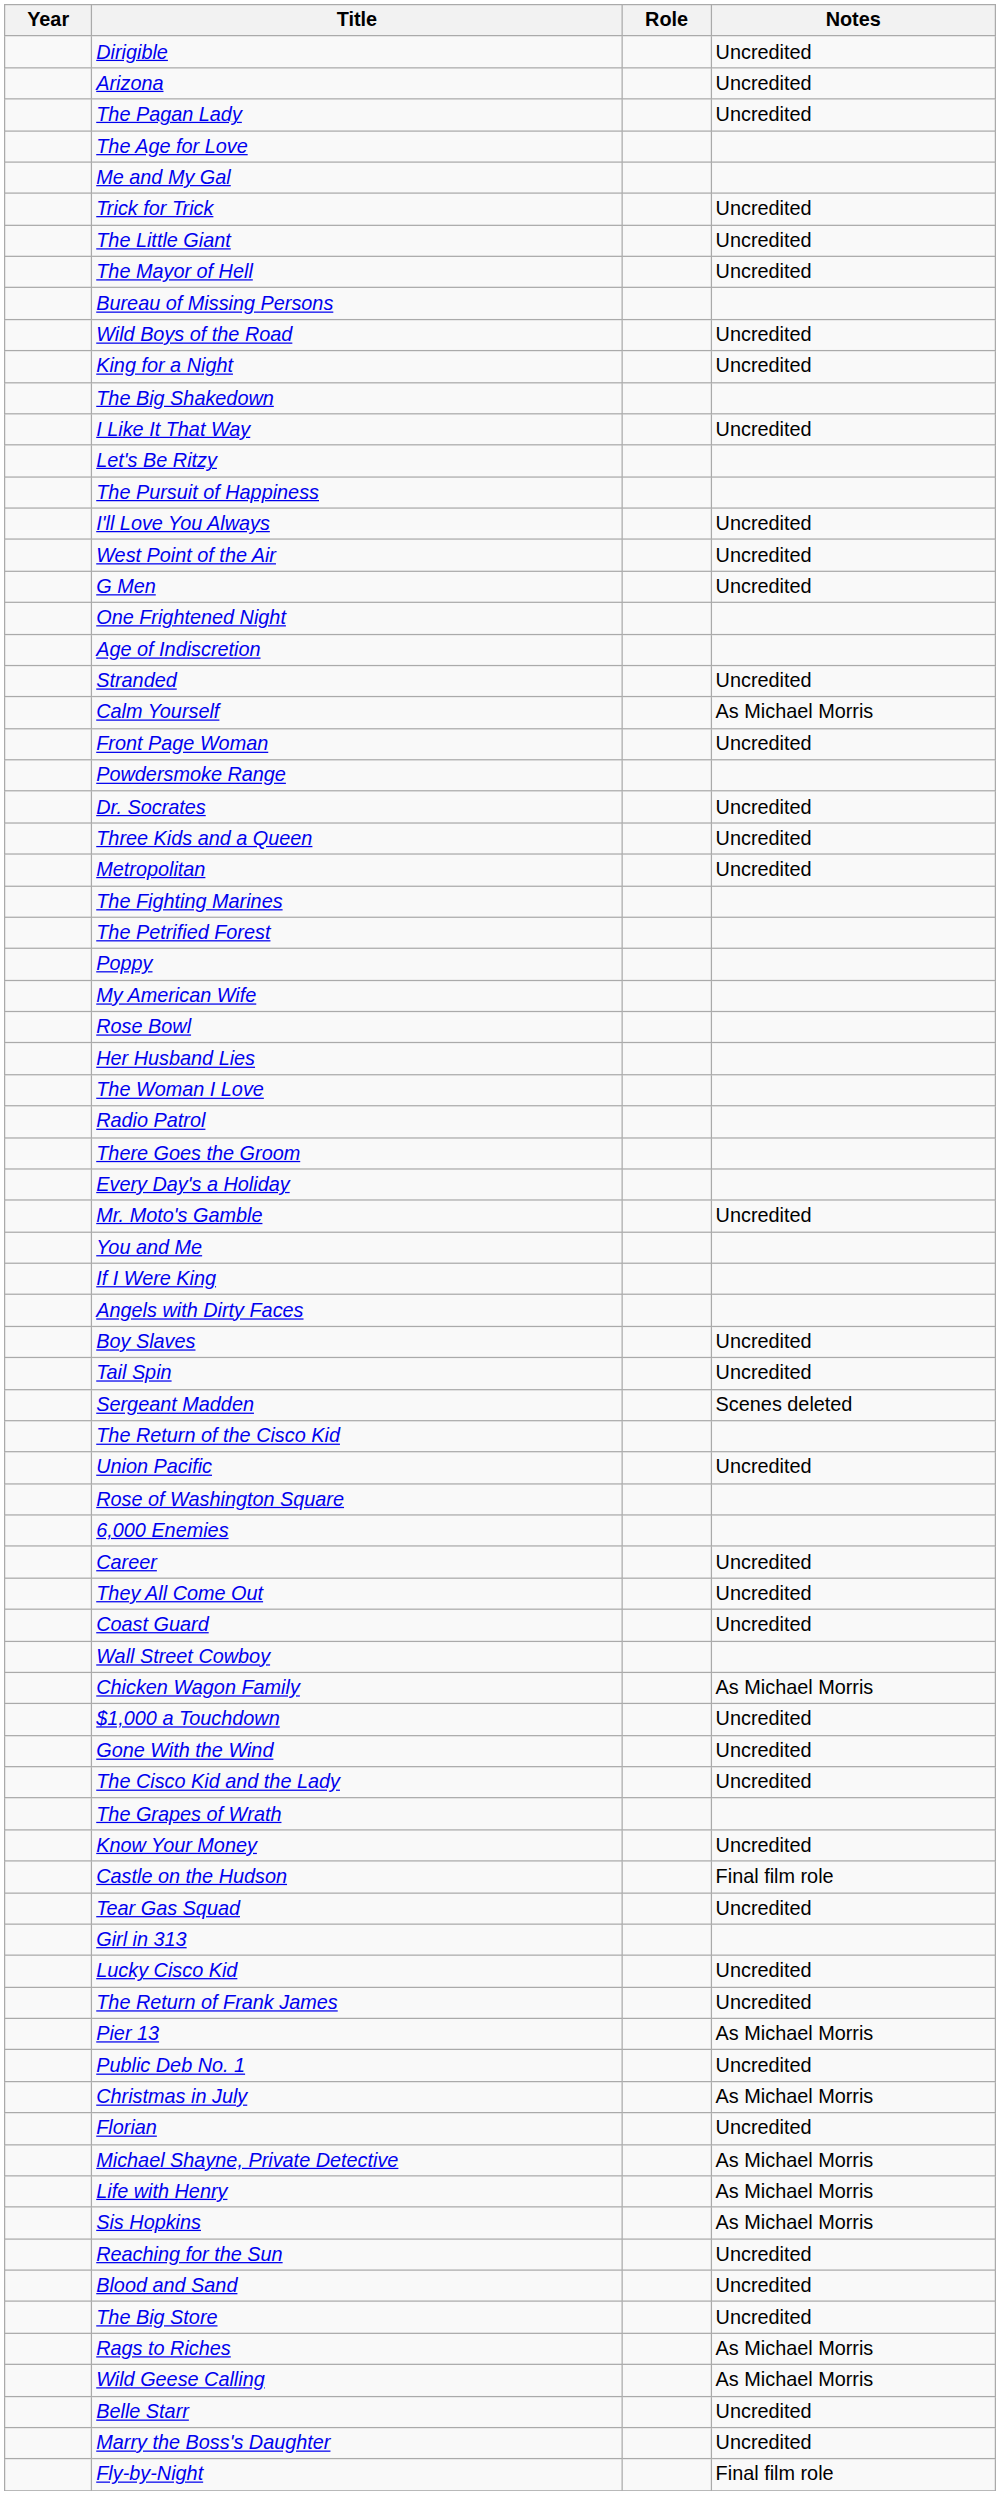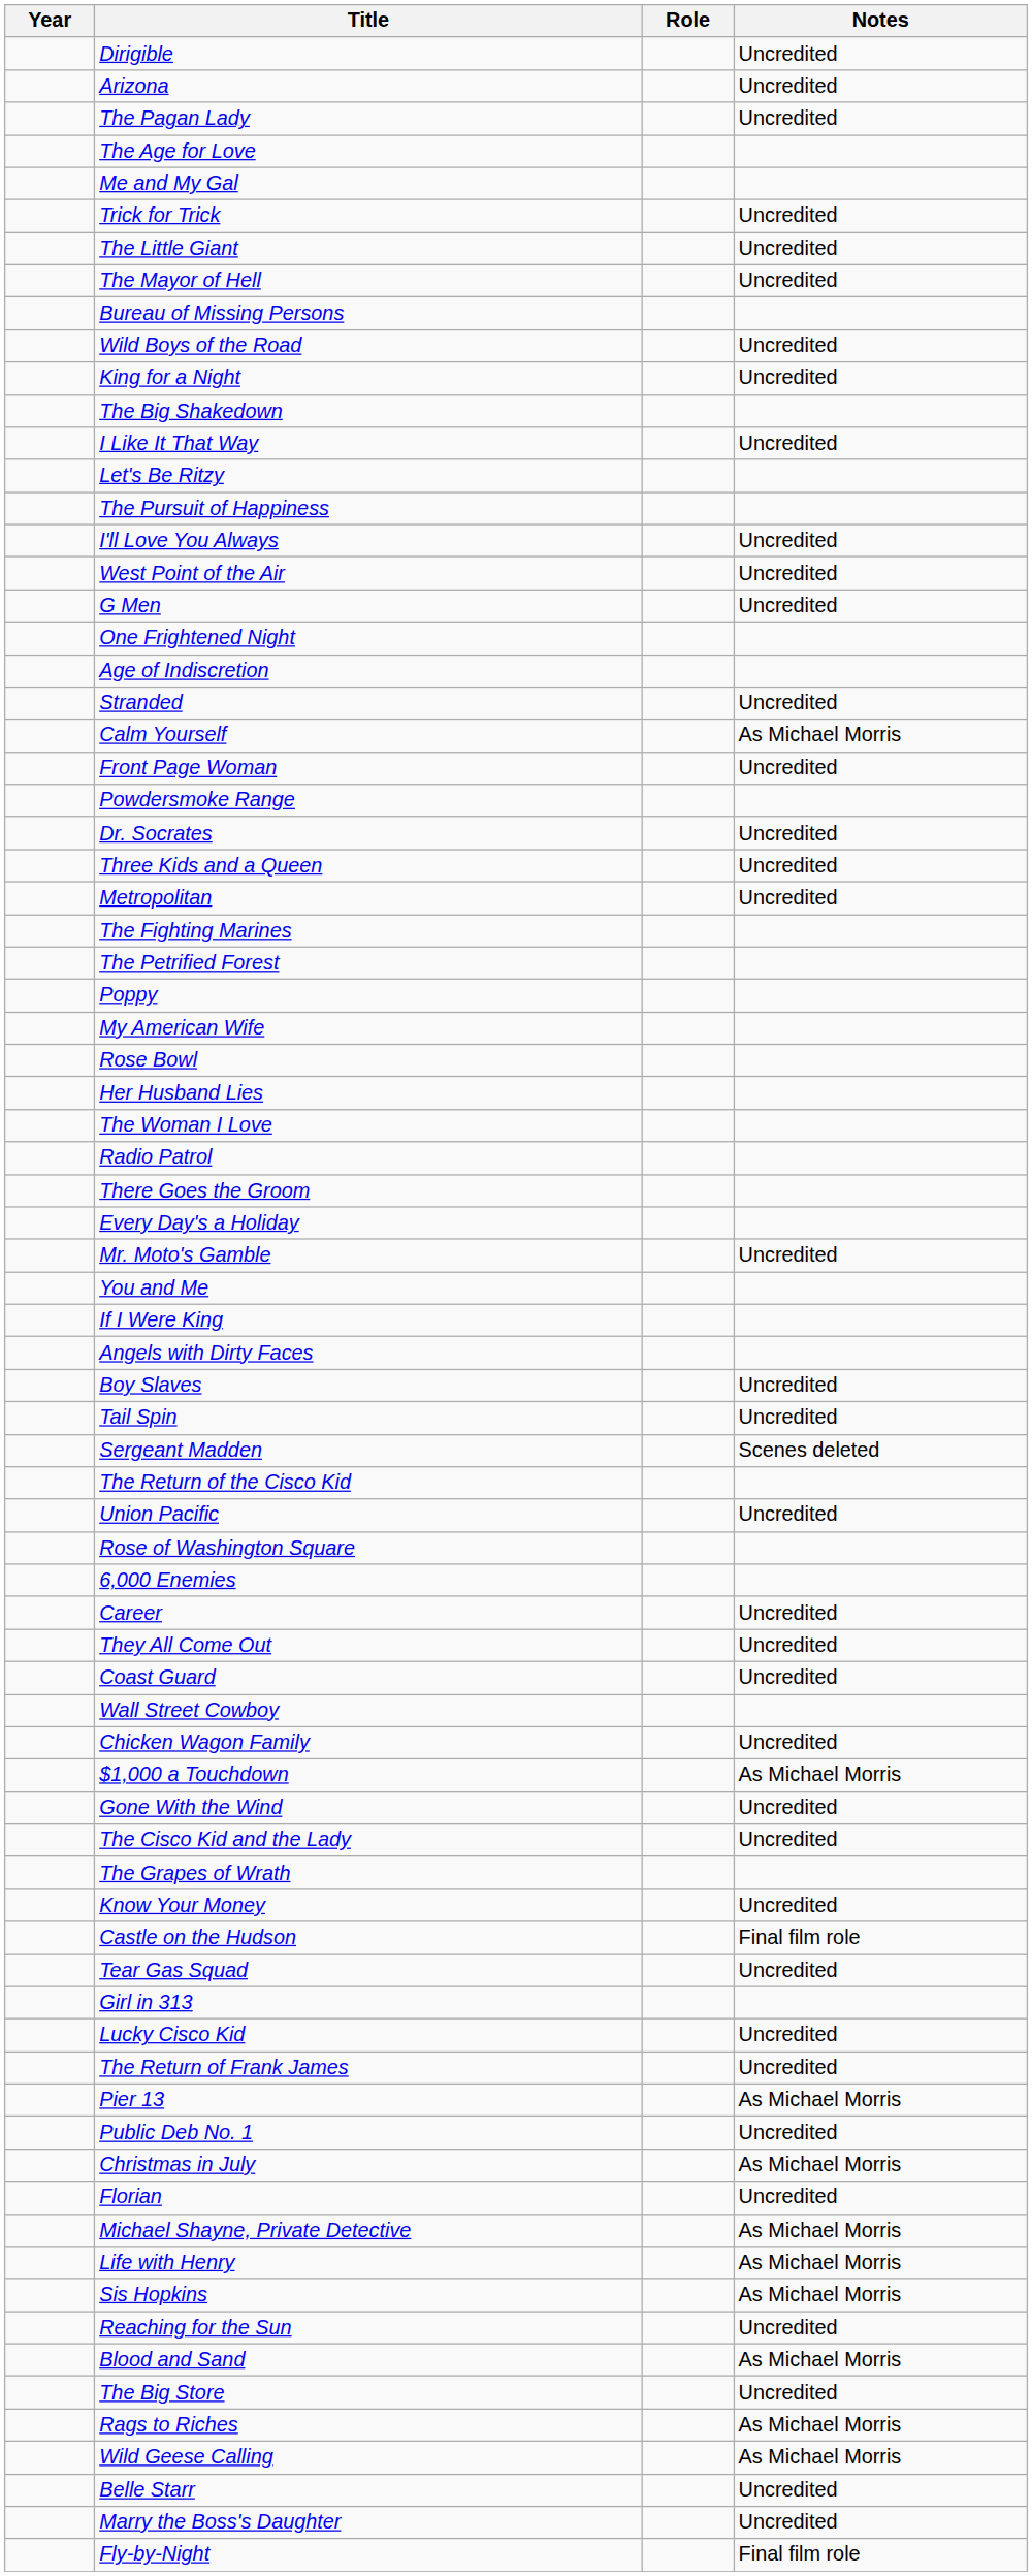 <table class="wikitable sortable plainrowheaders" style="min-width:50em">
 <tr>
 <th>Year</th>
 <th>Title</th>
 <th>Role</th>
 <th>Notes</th>
 </tr>
 <tr>
 <td></td>
 <td><em><a href='#'>Dirigible</a></em> </td>
 <td></td>
 <td>Uncredited</td>
 </tr>
 <tr>
 <td></td>
 <td><em><a href='#'>Arizona</a></em> </td>
 <td></td>
 <td>Uncredited</td>
 </tr>
 <tr>
 <td></td>
 <td><em><a href='#'>The Pagan Lady</a></em> </td>
 <td></td>
 <td>Uncredited</td>
 </tr>
 <tr>
 <td></td>
 <td><em><a href='#'>The Age for Love</a></em> </td>
 <td></td>
 <td></td>
 </tr>
 <tr>
 <td></td>
 <td><em><a href='#'>Me and My Gal</a></em> </td>
 <td></td>
 <td></td>
 </tr>
 <tr>
 <td></td>
 <td><em><a href='#'>Trick for Trick</a></em> </td>
 <td></td>
 <td>Uncredited</td>
 </tr>
 <tr>
 <td></td>
 <td><em><a href='#'>The Little Giant</a></em> </td>
 <td></td>
 <td>Uncredited</td>
 </tr>
 <tr>
 <td></td>
 <td><em><a href='#'>The Mayor of Hell</a></em> </td>
 <td></td>
 <td>Uncredited</td>
 </tr>
 <tr>
 <td></td>
 <td><em><a href='#'>Bureau of Missing Persons</a></em> </td>
 <td></td>
 <td></td>
 </tr>
 <tr>
 <td></td>
 <td><em><a href='#'>Wild Boys of the Road</a></em> </td>
 <td></td>
 <td>Uncredited</td>
 </tr>
 <tr>
 <td></td>
 <td><em><a href='#'>King for a Night</a></em> </td>
 <td></td>
 <td>Uncredited</td>
 </tr>
 <tr>
 <td></td>
 <td><em><a href='#'>The Big Shakedown</a></em> </td>
 <td></td>
 <td></td>
 </tr>
 <tr>
 <td></td>
 <td><em><a href='#'>I Like It That Way</a></em> </td>
 <td></td>
 <td>Uncredited</td>
 </tr>
 <tr>
 <td></td>
 <td><em><a href='#'>Let's Be Ritzy</a></em> </td>
 <td></td>
 <td></td>
 </tr>
 <tr>
 <td></td>
 <td><em><a href='#'>The Pursuit of Happiness</a></em> </td>
 <td></td>
 <td></td>
 </tr>
 <tr>
 <td></td>
 <td><em><a href='#'>I'll Love You Always</a></em> </td>
 <td></td>
 <td>Uncredited</td>
 </tr>
 <tr>
 <td></td>
 <td><em><a href='#'>West Point of the Air</a></em> </td>
 <td></td>
 <td>Uncredited</td>
 </tr>
 <tr>
 <td></td>
 <td><em><a href='#'>G Men</a></em> </td>
 <td></td>
 <td>Uncredited</td>
 </tr>
 <tr>
 <td></td>
 <td><em><a href='#'>One Frightened Night</a></em> </td>
 <td></td>
 <td></td>
 </tr>
 <tr>
 <td></td>
 <td><em><a href='#'>Age of Indiscretion</a></em> </td>
 <td></td>
 <td></td>
 </tr>
 <tr>
 <td></td>
 <td><em><a href='#'>Stranded</a></em> </td>
 <td></td>
 <td>Uncredited</td>
 </tr>
 <tr>
 <td></td>
 <td><em><a href='#'>Calm Yourself</a></em> </td>
 <td></td>
 <td>As Michael Morris</td>
 </tr>
 <tr>
 <td></td>
 <td><em><a href='#'>Front Page Woman</a></em> </td>
 <td></td>
 <td>Uncredited</td>
 </tr>
 <tr>
 <td></td>
 <td><em><a href='#'>Powdersmoke Range</a></em> </td>
 <td></td>
 <td></td>
 </tr>
 <tr>
 <td></td>
 <td><em><a href='#'>Dr. Socrates</a></em> </td>
 <td></td>
 <td>Uncredited</td>
 </tr>
 <tr>
 <td></td>
 <td><em><a href='#'>Three Kids and a Queen</a></em> </td>
 <td></td>
 <td>Uncredited</td>
 </tr>
 <tr>
 <td></td>
 <td><em><a href='#'>Metropolitan</a></em> </td>
 <td></td>
 <td>Uncredited</td>
 </tr>
 <tr>
 <td></td>
 <td><em><a href='#'>The Fighting Marines</a></em> </td>
 <td></td>
 <td></td>
 </tr>
 <tr>
 <td></td>
 <td><em><a href='#'>The Petrified Forest</a></em> </td>
 <td></td>
 <td></td>
 </tr>
 <tr>
 <td></td>
 <td><em><a href='#'>Poppy</a></em> </td>
 <td></td>
 <td></td>
 </tr>
 <tr>
 <td></td>
 <td><em><a href='#'>My American Wife</a></em> </td>
 <td></td>
 <td></td>
 </tr>
 <tr>
 <td></td>
 <td><em><a href='#'>Rose Bowl</a></em> </td>
 <td></td>
 <td></td>
 </tr>
 <tr>
 <td></td>
 <td><em><a href='#'>Her Husband Lies</a></em> </td>
 <td></td>
 <td></td>
 </tr>
 <tr>
 <td></td>
 <td><em><a href='#'>The Woman I Love</a></em> </td>
 <td></td>
 <td></td>
 </tr>
 <tr>
 <td></td>
 <td><em><a href='#'>Radio Patrol</a></em> </td>
 <td></td>
 <td></td>
 </tr>
 <tr>
 <td></td>
 <td><em><a href='#'>There Goes the Groom</a></em> </td>
 <td></td>
 <td></td>
 </tr>
 <tr>
 <td></td>
 <td><em><a href='#'>Every Day's a Holiday</a></em> </td>
 <td></td>
 <td></td>
 </tr>
 <tr>
 <td></td>
 <td><em><a href='#'>Mr. Moto's Gamble</a></em> </td>
 <td></td>
 <td>Uncredited</td>
 </tr>
 <tr>
 <td></td>
 <td><em><a href='#'>You and Me</a></em> </td>
 <td></td>
 <td></td>
 </tr>
 <tr>
 <td></td>
 <td><em><a href='#'>If I Were King</a></em> </td>
 <td></td>
 <td></td>
 </tr>
 <tr>
 <td></td>
 <td><em><a href='#'>Angels with Dirty Faces</a></em> </td>
 <td></td>
 <td></td>
 </tr>
 <tr>
 <td></td>
 <td><em><a href='#'>Boy Slaves</a></em> </td>
 <td></td>
 <td>Uncredited</td>
 </tr>
 <tr>
 <td></td>
 <td><em><a href='#'>Tail Spin</a></em> </td>
 <td></td>
 <td>Uncredited</td>
 </tr>
 <tr>
 <td></td>
 <td><em><a href='#'>Sergeant Madden</a></em> </td>
 <td></td>
 <td>Scenes deleted</td>
 </tr>
 <tr>
 <td></td>
 <td><em><a href='#'>The Return of the Cisco Kid</a></em> </td>
 <td></td>
 <td></td>
 </tr>
 <tr>
 <td></td>
 <td><em><a href='#'>Union Pacific</a></em> </td>
 <td></td>
 <td>Uncredited</td>
 </tr>
 <tr>
 <td></td>
 <td><em><a href='#'>Rose of Washington Square</a></em> </td>
 <td></td>
 <td></td>
 </tr>
 <tr>
 <td></td>
 <td><em><a href='#'>6,000 Enemies</a></em> </td>
 <td></td>
 <td></td>
 </tr>
 <tr>
 <td></td>
 <td><em><a href='#'>Career</a></em> </td>
 <td></td>
 <td>Uncredited</td>
 </tr>
 <tr>
 <td></td>
 <td><em><a href='#'>They All Come Out</a></em> </td>
 <td></td>
 <td>Uncredited</td>
 </tr>
 <tr>
 <td></td>
 <td><em><a href='#'>Coast Guard</a></em> </td>
 <td></td>
 <td>Uncredited</td>
 </tr>
 <tr>
 <td></td>
 <td><em><a href='#'>Wall Street Cowboy</a></em> </td>
 <td></td>
 <td></td>
 </tr>
 <tr>
 <td></td>
 <td><em><a href='#'>Chicken Wagon Family</a></em> </td>
 <td></td>
-<td>As Michael Morris</td>
+<td>Uncredited</td>
 </tr>
 <tr>
 <td></td>
 <td><em><a href='#'>$1,000 a Touchdown</a></em> </td>
 <td></td>
-<td>Uncredited</td>
+<td>As Michael Morris</td>
 </tr>
 <tr>
 <td></td>
 <td><em><a href='#'>Gone With the Wind</a></em> </td>
 <td></td>
 <td>Uncredited</td>
 </tr>
 <tr>
 <td></td>
 <td><em><a href='#'>The Cisco Kid and the Lady</a></em> </td>
 <td></td>
 <td>Uncredited</td>
 </tr>
 <tr>
 <td></td>
 <td><em><a href='#'>The Grapes of Wrath</a></em> </td>
 <td></td>
 <td></td>
 </tr>
 <tr>
 <td></td>
 <td><em><a href='#'>Know Your Money</a></em> </td>
 <td></td>
 <td>Uncredited</td>
 </tr>
 <tr>
 <td></td>
 <td><em><a href='#'>Castle on the Hudson</a></em> </td>
 <td></td>
 <td>Final film role</td>
 </tr>
 <tr>
 <td></td>
 <td><em><a href='#'>Tear Gas Squad</a></em> </td>
 <td></td>
 <td>Uncredited</td>
 </tr>
 <tr>
 <td></td>
 <td><em><a href='#'>Girl in 313</a></em> </td>
 <td></td>
 <td></td>
 </tr>
 <tr>
 <td></td>
 <td><em><a href='#'>Lucky Cisco Kid</a></em> </td>
 <td></td>
 <td>Uncredited</td>
 </tr>
 <tr>
 <td></td>
 <td><em><a href='#'>The Return of Frank James</a></em> </td>
 <td></td>
 <td>Uncredited</td>
 </tr>
 <tr>
 <td></td>
 <td><em><a href='#'>Pier 13</a></em> </td>
 <td></td>
 <td>As Michael Morris</td>
 </tr>
 <tr>
 <td></td>
 <td><em><a href='#'>Public Deb No. 1</a></em> </td>
 <td></td>
 <td>Uncredited</td>
 </tr>
 <tr>
 <td></td>
 <td><em><a href='#'>Christmas in July</a></em> </td>
 <td></td>
 <td>As Michael Morris</td>
 </tr>
 <tr>
 <td></td>
 <td><em><a href='#'>Florian</a></em> </td>
 <td></td>
 <td>Uncredited</td>
 </tr>
 <tr>
 <td></td>
 <td><em><a href='#'>Michael Shayne, Private Detective</a></em> </td>
 <td></td>
 <td>As Michael Morris</td>
 </tr>
 <tr>
 <td></td>
 <td><em><a href='#'>Life with Henry</a></em> </td>
 <td></td>
 <td>As Michael Morris</td>
 </tr>
 <tr>
 <td></td>
 <td><em><a href='#'>Sis Hopkins</a></em> </td>
 <td></td>
 <td>As Michael Morris</td>
 </tr>
 <tr>
 <td></td>
 <td><em><a href='#'>Reaching for the Sun</a></em> </td>
 <td></td>
 <td>Uncredited</td>
 </tr>
 <tr>
 <td></td>
 <td><em><a href='#'>Blood and Sand</a></em> </td>
 <td></td>
-<td>Uncredited</td>
+<td>As Michael Morris</td>
 </tr>
 <tr>
 <td></td>
 <td><em><a href='#'>The Big Store</a></em> </td>
 <td></td>
 <td>Uncredited</td>
 </tr>
 <tr>
 <td></td>
 <td><em><a href='#'>Rags to Riches</a></em> </td>
 <td></td>
 <td>As Michael Morris</td>
 </tr>
 <tr>
 <td></td>
 <td><em><a href='#'>Wild Geese Calling</a></em> </td>
 <td></td>
 <td>As Michael Morris</td>
 </tr>
 <tr>
 <td></td>
 <td><em><a href='#'>Belle Starr</a></em> </td>
 <td></td>
 <td>Uncredited</td>
 </tr>
 <tr>
 <td></td>
 <td><em><a href='#'>Marry the Boss's Daughter</a></em> </td>
 <td></td>
 <td>Uncredited</td>
 </tr>
 <tr>
 <td></td>
 <td><em><a href='#'>Fly-by-Night</a></em> </td>
 <td></td>
 <td>Final film role</td>
 </tr>
 </table>
